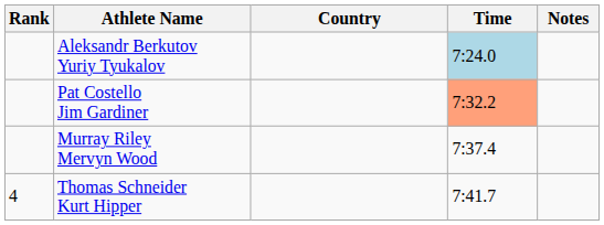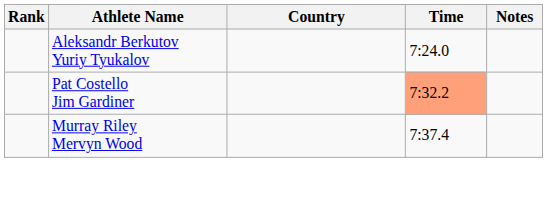 <table class="wikitable">
 <tr>
 <th width=25>Rank</th>
 <th width=175>Athlete Name</th>
 <th width=175>Country</th>
 <th width=75>Time</th>
 <th width=50>Notes</th>
 </tr>
 <tr>
 <td></td>
 <td><a href='#'>Aleksandr Berkutov</a> <br> <a href='#'>Yuriy Tyukalov</a></td>
 <td></td>
-<td style="background: lightblue;">7:24.0</td>
+<td>7:24.0</td>
 <td align=center></td>
 </tr>
 <tr>
 <td></td>
 <td><a href='#'>Pat Costello</a> <br> <a href='#'>Jim Gardiner</a></td>
 <td></td>
 <td style="background: lightsalmon;">7:32.2</td>
 <td align=center></td>
 </tr>
 <tr>
 <td></td>
 <td><a href='#'>Murray Riley</a> <br> <a href='#'>Mervyn Wood</a></td>
 <td></td>
 <td>7:37.4</td>
 <td align=center></td>
 </tr>
-<tr>
-<td>4</td>
-<td><a href='#'>Thomas Schneider</a><br><a href='#'>Kurt Hipper</a></td>
-<td></td>
-<td>7:41.7</td>
-<td align=center></td>
-</tr>
 </table>
